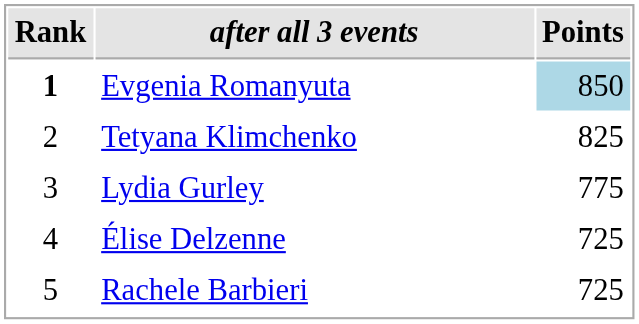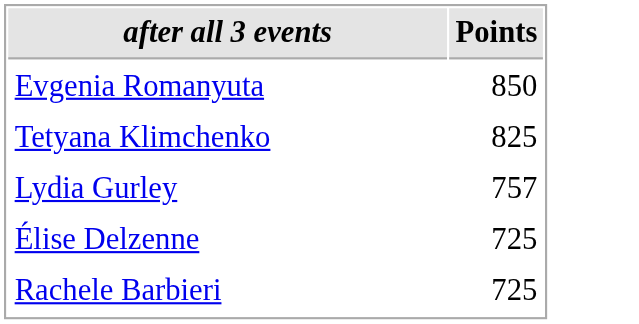 <table cellspacing="1" cellpadding="3" style="border:1px solid #aaa; font-size:90%;">
 <tr style="background:#e4e4e4;">
-<th style="border-bottom:1px solid #aaa; width:10px;">Rank</th>
 <th style="border-bottom:1px solid #aaa; width:200px; white-space:nowrap;"><em>after all 3 events</em> </th>
 <th style="border-bottom:1px solid #aaa; width:20px;">Points</th>
 </tr>
 <tr>
-<td style="text-align:center;"><strong>1</strong></td>
 <td> <a href='#'>Evgenia Romanyuta</a></td>
-<td align="right" style="background: lightblue;">850</td>
+<td align="right">850</td>
 </tr>
 <tr>
-<td style="text-align:center;">2</td>
 <td> <a href='#'>Tetyana Klimchenko</a></td>
 <td align="right">825</td>
 </tr>
 <tr>
-<td style="text-align:center;">3</td>
 <td>  <a href='#'>Lydia Gurley</a></td>
-<td align="right">775</td>
+<td align="right">757</td>
 </tr>
 <tr>
-<td style="text-align:center;">4</td>
 <td> <a href='#'>Élise Delzenne</a></td>
 <td align="right">725</td>
 </tr>
 <tr>
-<td style="text-align:center;">5</td>
 <td>  <a href='#'>Rachele Barbieri</a></td>
 <td align="right">725</td>
 </tr>
 </table>
